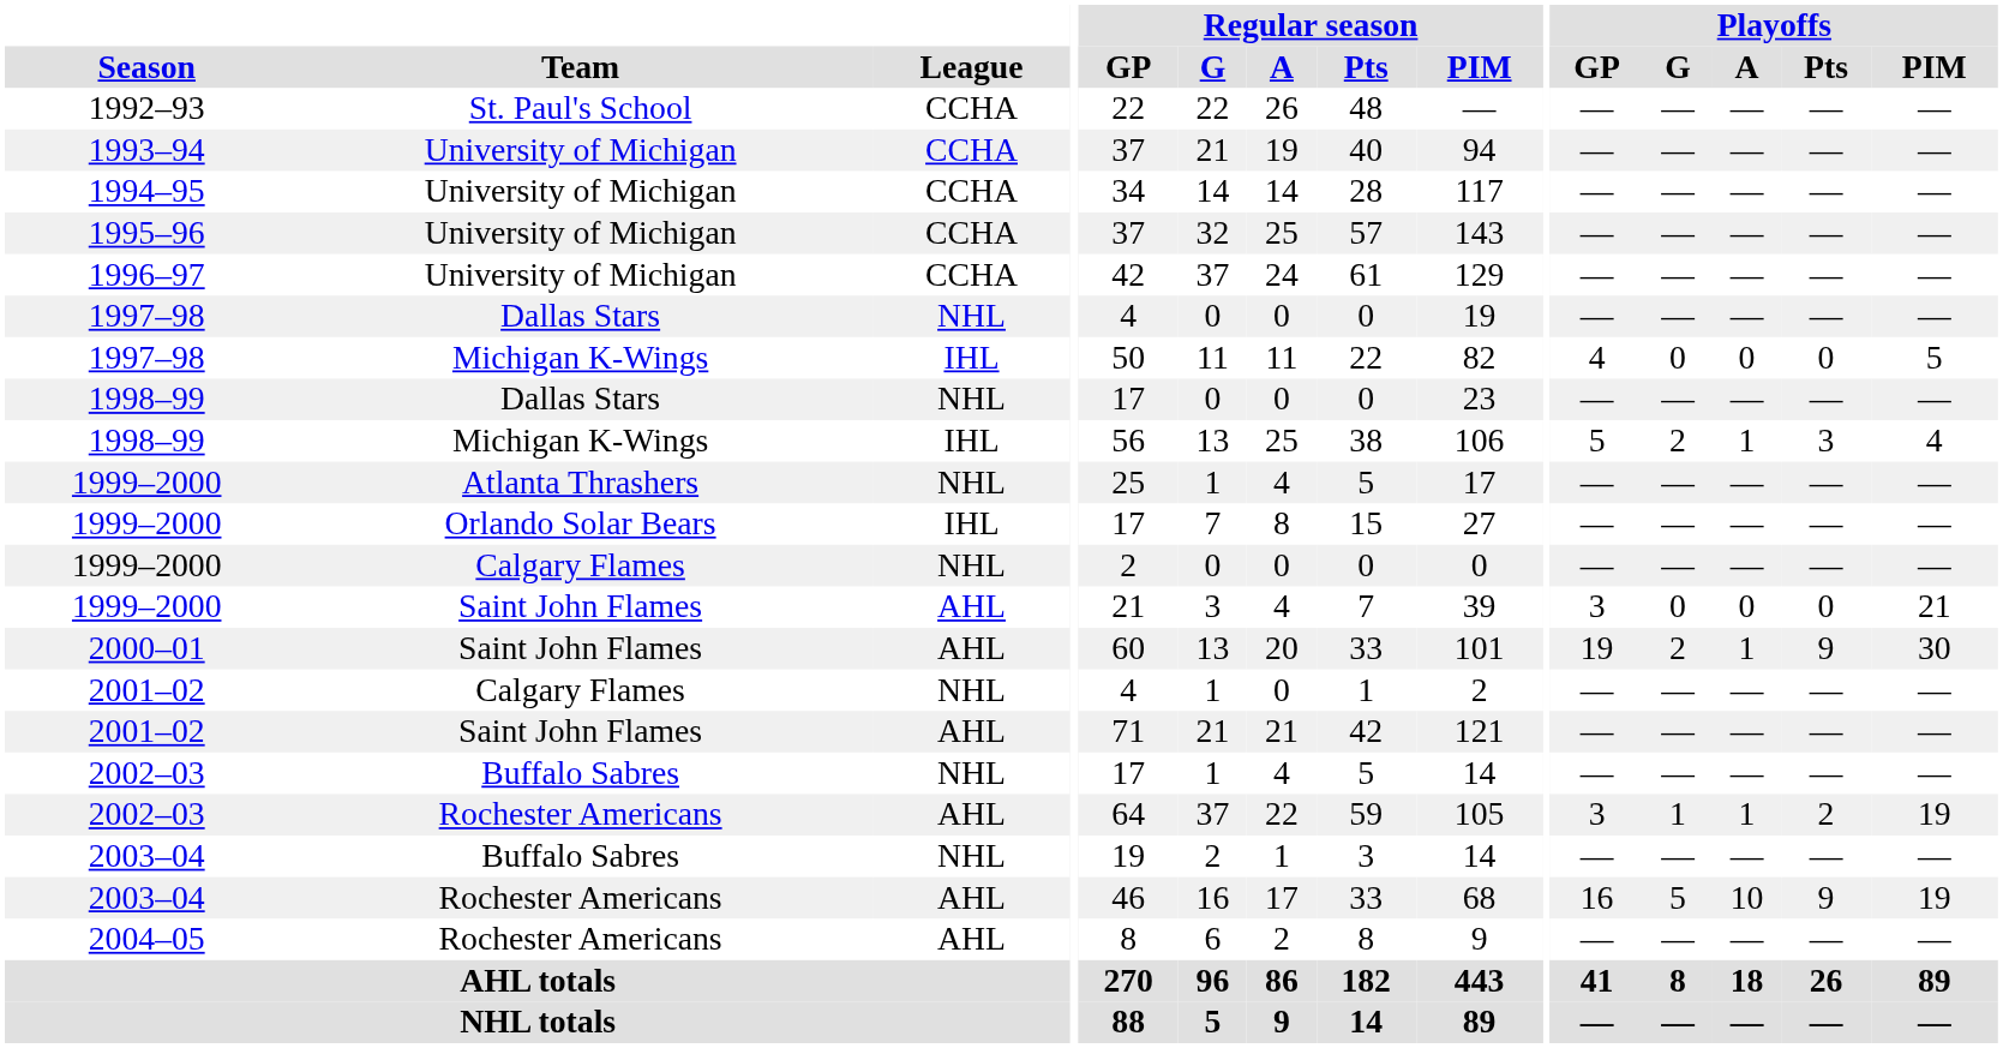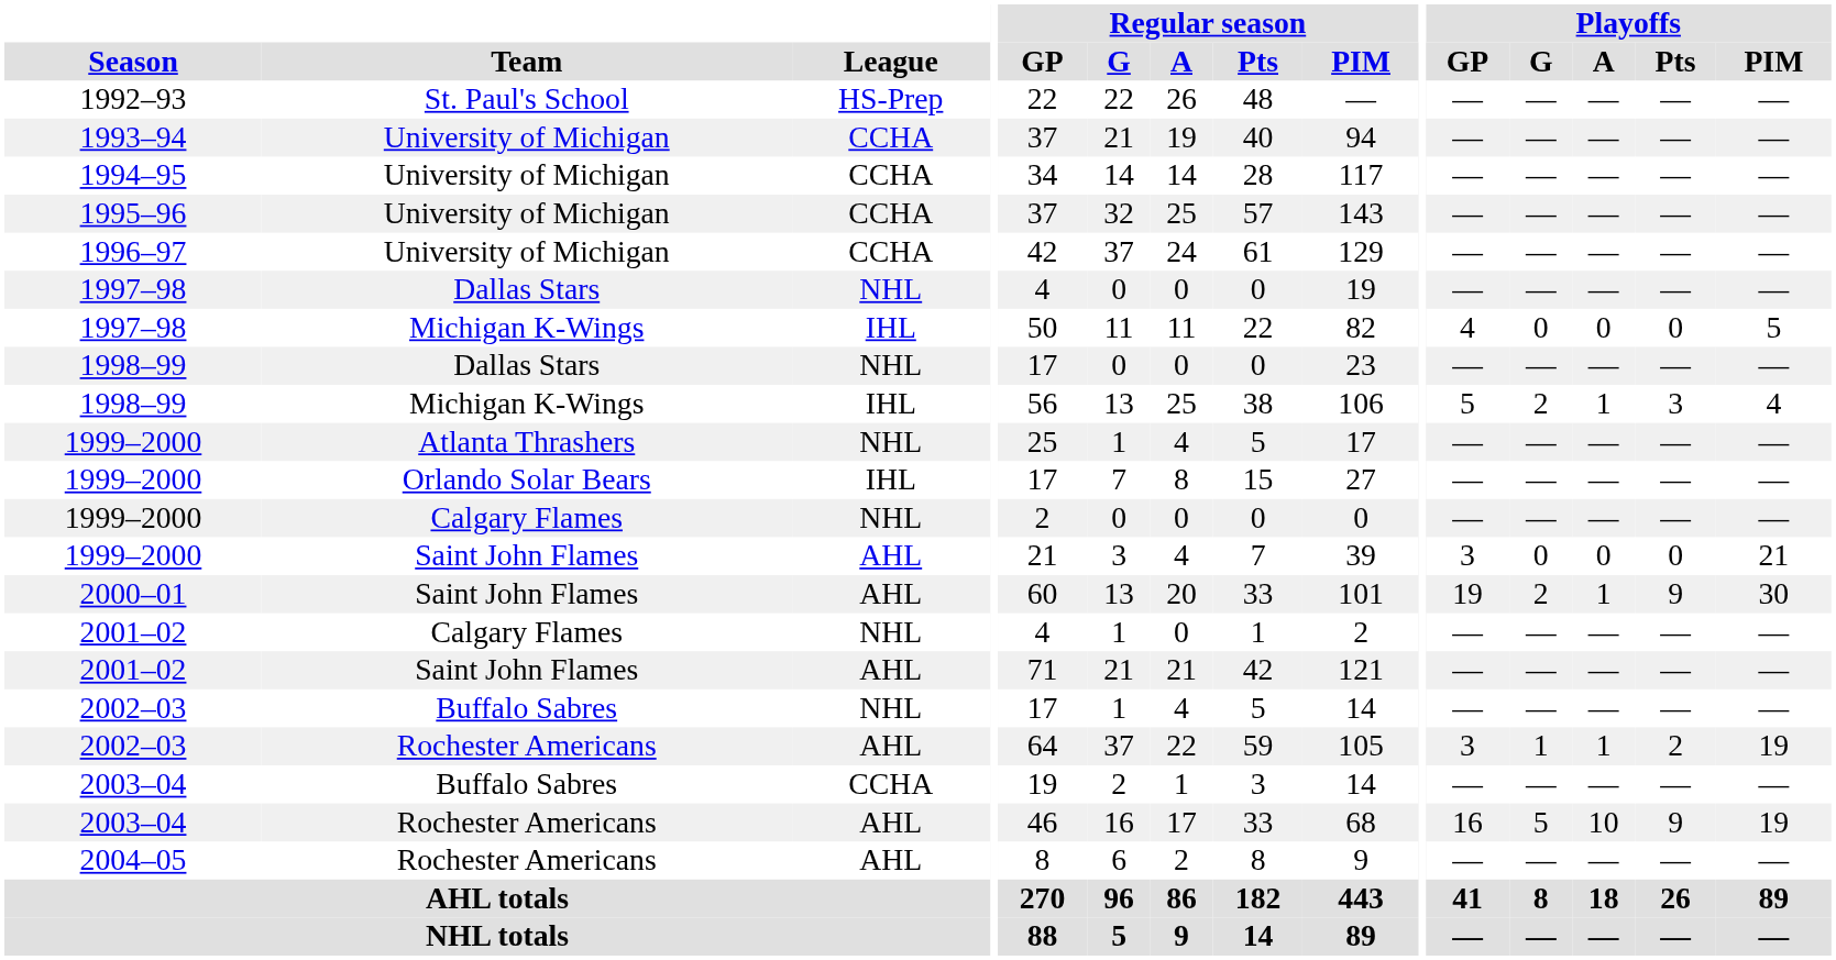 <table border="0" cellpadding="1" cellspacing="0" style="text-align:center; width:60em">
 <tr bgcolor="#e0e0e0">
 <th colspan="3" bgcolor="#ffffff"></th>
 <th rowspan="100" bgcolor="#ffffff"></th>
 <th colspan="5"><a href='#'>Regular season</a></th>
 <th rowspan="100" bgcolor="#ffffff"></th>
 <th colspan="5"><a href='#'>Playoffs</a></th>
 </tr>
 <tr bgcolor="#e0e0e0">
 <th><a href='#'>Season</a></th>
 <th>Team</th>
 <th>League</th>
 <th>GP</th>
 <th><a href='#'>G</a></th>
 <th><a href='#'>A</a></th>
 <th><a href='#'>Pts</a></th>
 <th><a href='#'>PIM</a></th>
 <th>GP</th>
 <th>G</th>
 <th>A</th>
 <th>Pts</th>
 <th>PIM</th>
 </tr>
 <tr>
 <td>1992–93</td>
 <td><a href='#'>St. Paul's School</a></td>
-<td>CCHA</td>
+<td><a href='#'>HS-Prep</a></td>
 <td>22</td>
 <td>22</td>
 <td>26</td>
 <td>48</td>
 <td>—</td>
 <td>—</td>
 <td>—</td>
 <td>—</td>
 <td>—</td>
 <td>—</td>
 </tr>
 <tr bgcolor="#f0f0f0">
 <td><a href='#'>1993–94</a></td>
 <td><a href='#'>University of Michigan</a></td>
 <td><a href='#'>CCHA</a></td>
 <td>37</td>
 <td>21</td>
 <td>19</td>
 <td>40</td>
 <td>94</td>
 <td>—</td>
 <td>—</td>
 <td>—</td>
 <td>—</td>
 <td>—</td>
 </tr>
 <tr>
 <td><a href='#'>1994–95</a></td>
 <td>University of Michigan</td>
 <td>CCHA</td>
 <td>34</td>
 <td>14</td>
 <td>14</td>
 <td>28</td>
 <td>117</td>
 <td>—</td>
 <td>—</td>
 <td>—</td>
 <td>—</td>
 <td>—</td>
 </tr>
 <tr bgcolor="#f0f0f0">
 <td><a href='#'>1995–96</a></td>
 <td>University of Michigan</td>
 <td>CCHA</td>
 <td>37</td>
 <td>32</td>
 <td>25</td>
 <td>57</td>
 <td>143</td>
 <td>—</td>
 <td>—</td>
 <td>—</td>
 <td>—</td>
 <td>—</td>
 </tr>
 <tr>
 <td><a href='#'>1996–97</a></td>
 <td>University of Michigan</td>
 <td>CCHA</td>
 <td>42</td>
 <td>37</td>
 <td>24</td>
 <td>61</td>
 <td>129</td>
 <td>—</td>
 <td>—</td>
 <td>—</td>
 <td>—</td>
 <td>—</td>
 </tr>
 <tr bgcolor="#f0f0f0">
 <td><a href='#'>1997–98</a></td>
 <td><a href='#'>Dallas Stars</a></td>
 <td><a href='#'>NHL</a></td>
 <td>4</td>
 <td>0</td>
 <td>0</td>
 <td>0</td>
 <td>19</td>
 <td>—</td>
 <td>—</td>
 <td>—</td>
 <td>—</td>
 <td>—</td>
 </tr>
 <tr>
 <td><a href='#'>1997–98</a></td>
 <td><a href='#'>Michigan K-Wings</a></td>
 <td><a href='#'>IHL</a></td>
 <td>50</td>
 <td>11</td>
 <td>11</td>
 <td>22</td>
 <td>82</td>
 <td>4</td>
 <td>0</td>
 <td>0</td>
 <td>0</td>
 <td>5</td>
 </tr>
 <tr bgcolor="#f0f0f0">
 <td><a href='#'>1998–99</a></td>
 <td>Dallas Stars</td>
 <td>NHL</td>
 <td>17</td>
 <td>0</td>
 <td>0</td>
 <td>0</td>
 <td>23</td>
 <td>—</td>
 <td>—</td>
 <td>—</td>
 <td>—</td>
 <td>—</td>
 </tr>
 <tr>
 <td><a href='#'>1998–99</a></td>
 <td>Michigan K-Wings</td>
 <td>IHL</td>
 <td>56</td>
 <td>13</td>
 <td>25</td>
 <td>38</td>
 <td>106</td>
 <td>5</td>
 <td>2</td>
 <td>1</td>
 <td>3</td>
 <td>4</td>
 </tr>
 <tr bgcolor="#f0f0f0">
 <td><a href='#'>1999–2000</a></td>
 <td><a href='#'>Atlanta Thrashers</a></td>
 <td>NHL</td>
 <td>25</td>
 <td>1</td>
 <td>4</td>
 <td>5</td>
 <td>17</td>
 <td>—</td>
 <td>—</td>
 <td>—</td>
 <td>—</td>
 <td>—</td>
 </tr>
 <tr>
 <td><a href='#'>1999–2000</a></td>
 <td><a href='#'>Orlando Solar Bears</a></td>
 <td>IHL</td>
 <td>17</td>
 <td>7</td>
 <td>8</td>
 <td>15</td>
 <td>27</td>
 <td>—</td>
 <td>—</td>
 <td>—</td>
 <td>—</td>
 <td>—</td>
 </tr>
 <tr bgcolor="#f0f0f0">
 <td>1999–2000</td>
 <td><a href='#'>Calgary Flames</a></td>
 <td>NHL</td>
 <td>2</td>
 <td>0</td>
 <td>0</td>
 <td>0</td>
 <td>0</td>
 <td>—</td>
 <td>—</td>
 <td>—</td>
 <td>—</td>
 <td>—</td>
 </tr>
 <tr>
 <td><a href='#'>1999–2000</a></td>
 <td><a href='#'>Saint John Flames</a></td>
 <td><a href='#'>AHL</a></td>
 <td>21</td>
 <td>3</td>
 <td>4</td>
 <td>7</td>
 <td>39</td>
 <td>3</td>
 <td>0</td>
 <td>0</td>
 <td>0</td>
 <td>21</td>
 </tr>
 <tr bgcolor="#f0f0f0">
 <td><a href='#'>2000–01</a></td>
 <td>Saint John Flames</td>
 <td>AHL</td>
 <td>60</td>
 <td>13</td>
 <td>20</td>
 <td>33</td>
 <td>101</td>
 <td>19</td>
 <td>2</td>
 <td>1</td>
 <td>9</td>
 <td>30</td>
 </tr>
 <tr>
 <td><a href='#'>2001–02</a></td>
 <td>Calgary Flames</td>
 <td>NHL</td>
 <td>4</td>
 <td>1</td>
 <td>0</td>
 <td>1</td>
 <td>2</td>
 <td>—</td>
 <td>—</td>
 <td>—</td>
 <td>—</td>
 <td>—</td>
 </tr>
 <tr bgcolor="#f0f0f0">
 <td><a href='#'>2001–02</a></td>
 <td>Saint John Flames</td>
 <td>AHL</td>
 <td>71</td>
 <td>21</td>
 <td>21</td>
 <td>42</td>
 <td>121</td>
 <td>—</td>
 <td>—</td>
 <td>—</td>
 <td>—</td>
 <td>—</td>
 </tr>
 <tr>
 <td><a href='#'>2002–03</a></td>
 <td><a href='#'>Buffalo Sabres</a></td>
 <td>NHL</td>
 <td>17</td>
 <td>1</td>
 <td>4</td>
 <td>5</td>
 <td>14</td>
 <td>—</td>
 <td>—</td>
 <td>—</td>
 <td>—</td>
 <td>—</td>
 </tr>
 <tr bgcolor="#f0f0f0">
 <td><a href='#'>2002–03</a></td>
 <td><a href='#'>Rochester Americans</a></td>
 <td>AHL</td>
 <td>64</td>
 <td>37</td>
 <td>22</td>
 <td>59</td>
 <td>105</td>
 <td>3</td>
 <td>1</td>
 <td>1</td>
 <td>2</td>
 <td>19</td>
 </tr>
 <tr>
 <td><a href='#'>2003–04</a></td>
 <td>Buffalo Sabres</td>
-<td>NHL</td>
+<td>CCHA</td>
 <td>19</td>
 <td>2</td>
 <td>1</td>
 <td>3</td>
 <td>14</td>
 <td>—</td>
 <td>—</td>
 <td>—</td>
 <td>—</td>
 <td>—</td>
 </tr>
 <tr bgcolor="#f0f0f0">
 <td><a href='#'>2003–04</a></td>
 <td>Rochester Americans</td>
 <td>AHL</td>
 <td>46</td>
 <td>16</td>
 <td>17</td>
 <td>33</td>
 <td>68</td>
 <td>16</td>
 <td>5</td>
 <td>10</td>
 <td>9</td>
 <td>19</td>
 </tr>
 <tr>
 <td><a href='#'>2004–05</a></td>
 <td>Rochester Americans</td>
 <td>AHL</td>
 <td>8</td>
 <td>6</td>
 <td>2</td>
 <td>8</td>
 <td>9</td>
 <td>—</td>
 <td>—</td>
 <td>—</td>
 <td>—</td>
 <td>—</td>
 </tr>
 <tr bgcolor="#e0e0e0">
 <th colspan="3">AHL totals</th>
 <th>270</th>
 <th>96</th>
 <th>86</th>
 <th>182</th>
 <th>443</th>
 <th>41</th>
 <th>8</th>
 <th>18</th>
 <th>26</th>
 <th>89</th>
 </tr>
 <tr bgcolor="#e0e0e0">
 <th colspan="3">NHL totals</th>
 <th>88</th>
 <th>5</th>
 <th>9</th>
 <th>14</th>
 <th>89</th>
 <th>—</th>
 <th>—</th>
 <th>—</th>
 <th>—</th>
 <th>—</th>
 </tr>
 </table>
